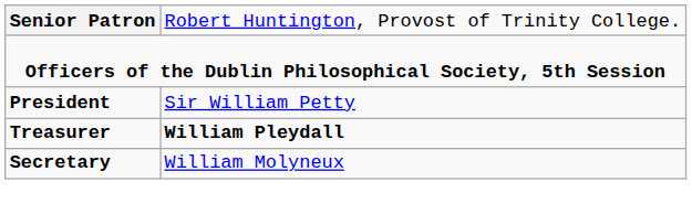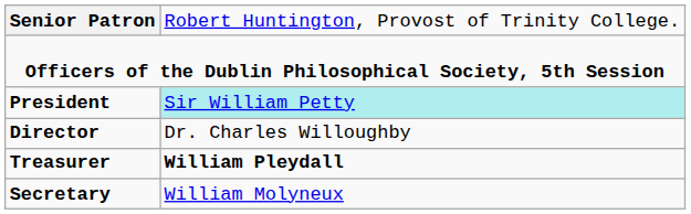 <table class="wikitable" border="1">
 <tr>
 <th>Senior Patron</th>
 <td><a href='#'>Robert Huntington</a>, Provost of Trinity College.</td>
 </tr>
 <tr>
 <td colspan="2" style="text-align:center;"><br><strong>Officers of the Dublin Philosophical Society, 5th Session</strong></td>
 </tr>
 <tr>
 <td><strong>President</strong></td>
-<td><a href='#'>Sir William Petty</a></td>
+<td style="background: paleturquoise;"><a href='#'>Sir William Petty</a></td>
+</tr>
+<tr>
+<td><strong>Director</strong></td>
+<td>Dr. Charles Willoughby</td>
 </tr>
 <tr>
 <td><strong>Treasurer</strong></td>
 <td><strong>William Pleydall</strong></td>
 </tr>
 <tr>
 <td><strong>Secretary</strong></td>
 <td><a href='#'>William Molyneux</a></td>
 </tr>
 </table>
